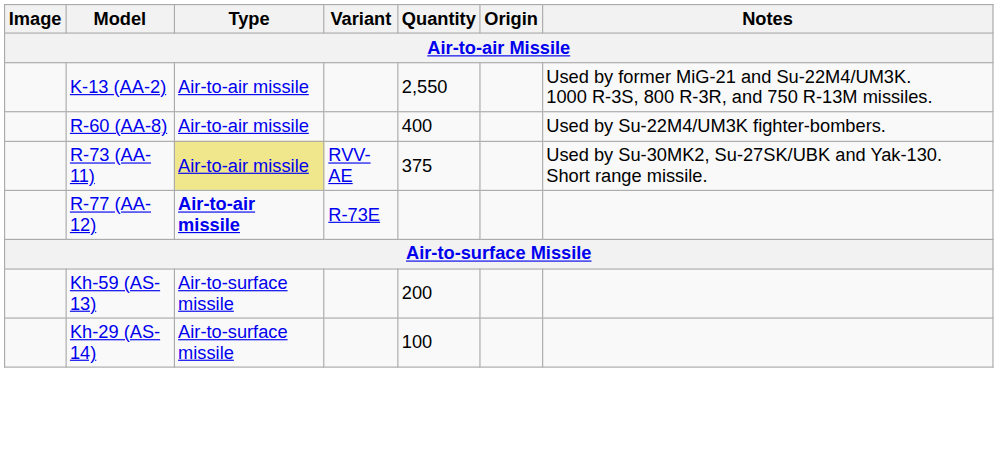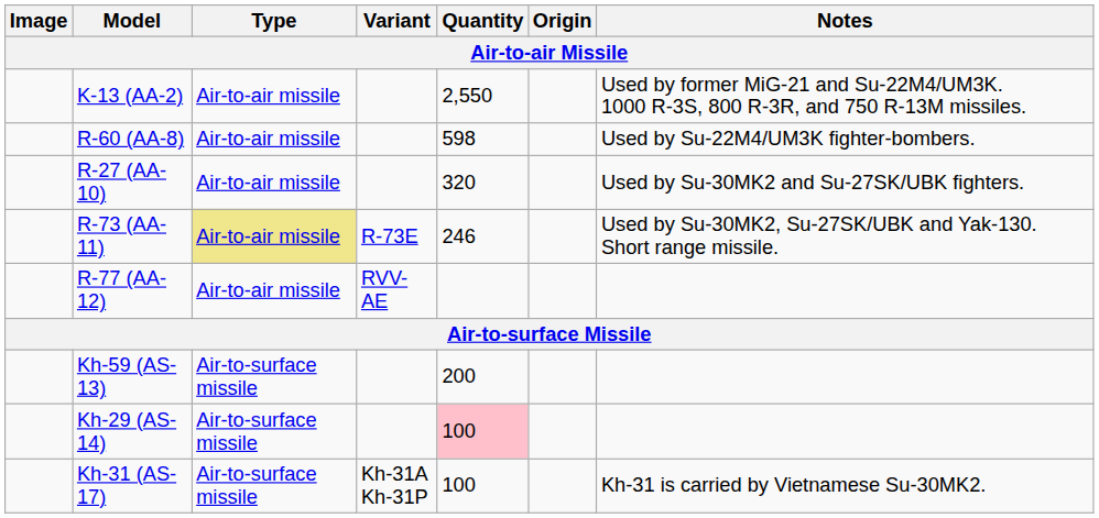 <table class="wikitable">
 <tr>
 <th>Image</th>
 <th>Model</th>
 <th>Type</th>
 <th>Variant</th>
 <th>Quantity</th>
 <th>Origin</th>
 <th>Notes</th>
 </tr>
 <tr>
 <th colspan="7"><a href='#'>Air-to-air Missile</a></th>
 </tr>
 <tr>
 <td></td>
 <td><a href='#'>K-13 (AA-2)</a></td>
 <td><a href='#'>Air-to-air missile</a></td>
 <td></td>
 <td>2,550</td>
 <td></td>
 <td>Used by former MiG-21 and Su-22M4/UM3K.<br>1000 R-3S, 800 R-3R, and 750 R-13M missiles.</td>
 </tr>
 <tr>
 <td></td>
 <td><a href='#'>R-60 (AA-8)</a></td>
 <td><a href='#'>Air-to-air missile</a></td>
 <td></td>
-<td>400</td>
+<td>598</td>
 <td></td>
 <td>Used by Su-22M4/UM3K fighter-bombers.</td>
 </tr>
 <tr>
 <td></td>
+<td><a href='#'>R-27 (AA-10)</a></td>
+<td><a href='#'>Air-to-air missile</a></td>
+<td></td>
+<td>320</td>
+<td><br></td>
+<td>Used by Su-30MK2 and Su-27SK/UBK fighters.</td>
+</tr>
+<tr>
+<td></td>
 <td><a href='#'>R-73 (AA-11)</a></td>
 <td style="background: khaki;"><a href='#'>Air-to-air missile</a></td>
-<td><a href='#'>RVV-AE</a></td>
-<td>375</td>
+<td><a href='#'>R-73E</a></td>
+<td>246</td>
 <td></td>
 <td>Used by Su-30MK2, Su-27SK/UBK and Yak-130. Short range missile.</td>
 </tr>
 <tr>
 <td></td>
 <td><a href='#'>R-77 (AA-12)</a></td>
-<td><strong><a href='#'>Air-to-air missile</a></strong></td>
-<td><a href='#'>R-73E</a></td>
+<td><a href='#'>Air-to-air missile</a></td>
+<td><a href='#'>RVV-AE</a></td>
 <td></td>
 <td></td>
 <td></td>
 </tr>
 <tr>
 <th colspan="7"><a href='#'>Air-to-surface Missile</a></th>
 </tr>
 <tr>
 <td></td>
 <td><a href='#'>Kh-59 (AS-13)</a></td>
 <td><a href='#'>Air-to-surface missile</a></td>
 <td></td>
 <td>200</td>
 <td></td>
 <td></td>
 </tr>
 <tr>
 <td></td>
 <td><a href='#'>Kh-29 (AS-14)</a></td>
 <td><a href='#'>Air-to-surface missile</a></td>
 <td></td>
-<td>100</td>
+<td style="background: pink;">100</td>
 <td></td>
 <td></td>
 </tr>
+<tr>
+<td></td>
+<td><a href='#'>Kh-31 (AS-17)</a></td>
+<td><a href='#'>Air-to-surface missile</a></td>
+<td>Kh-31A<br>Kh-31P</td>
+<td>100</td>
+<td></td>
+<td>Kh-31 is carried by Vietnamese Su-30MK2.</td>
+</tr>
 </table>
